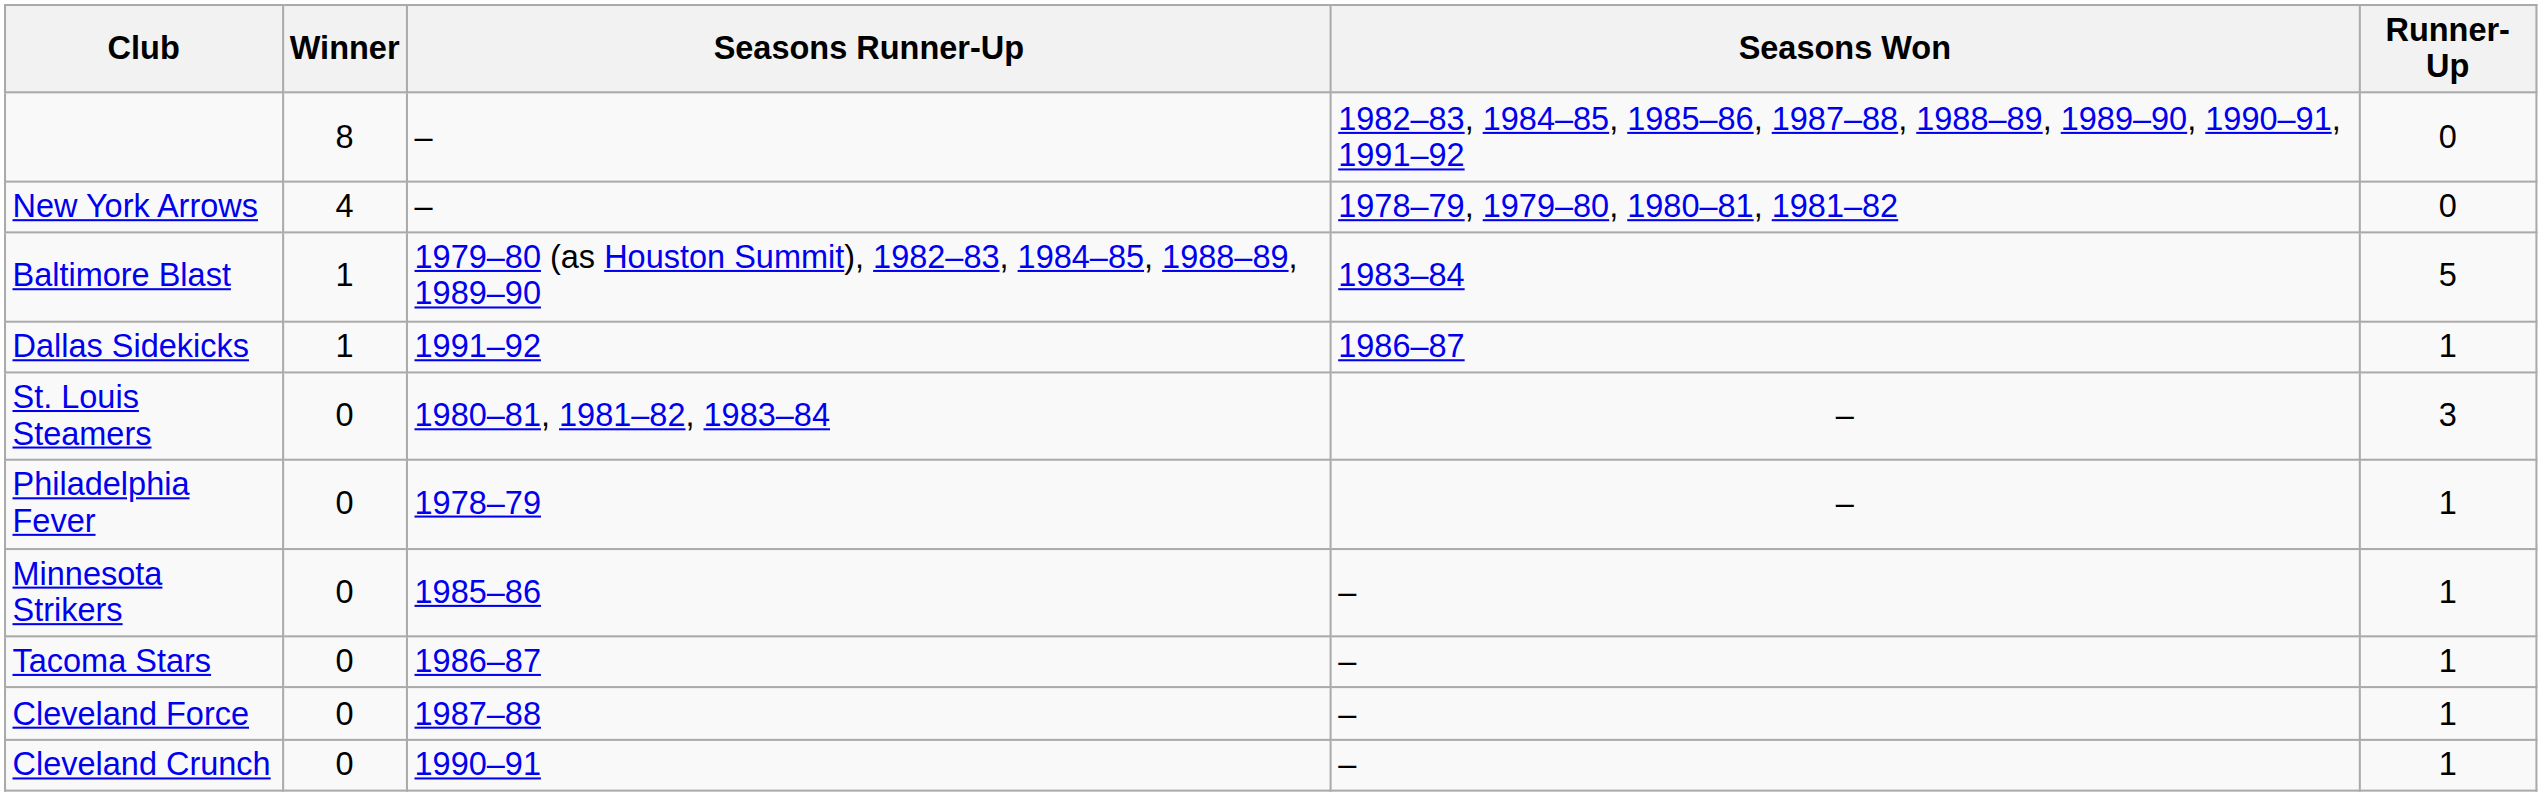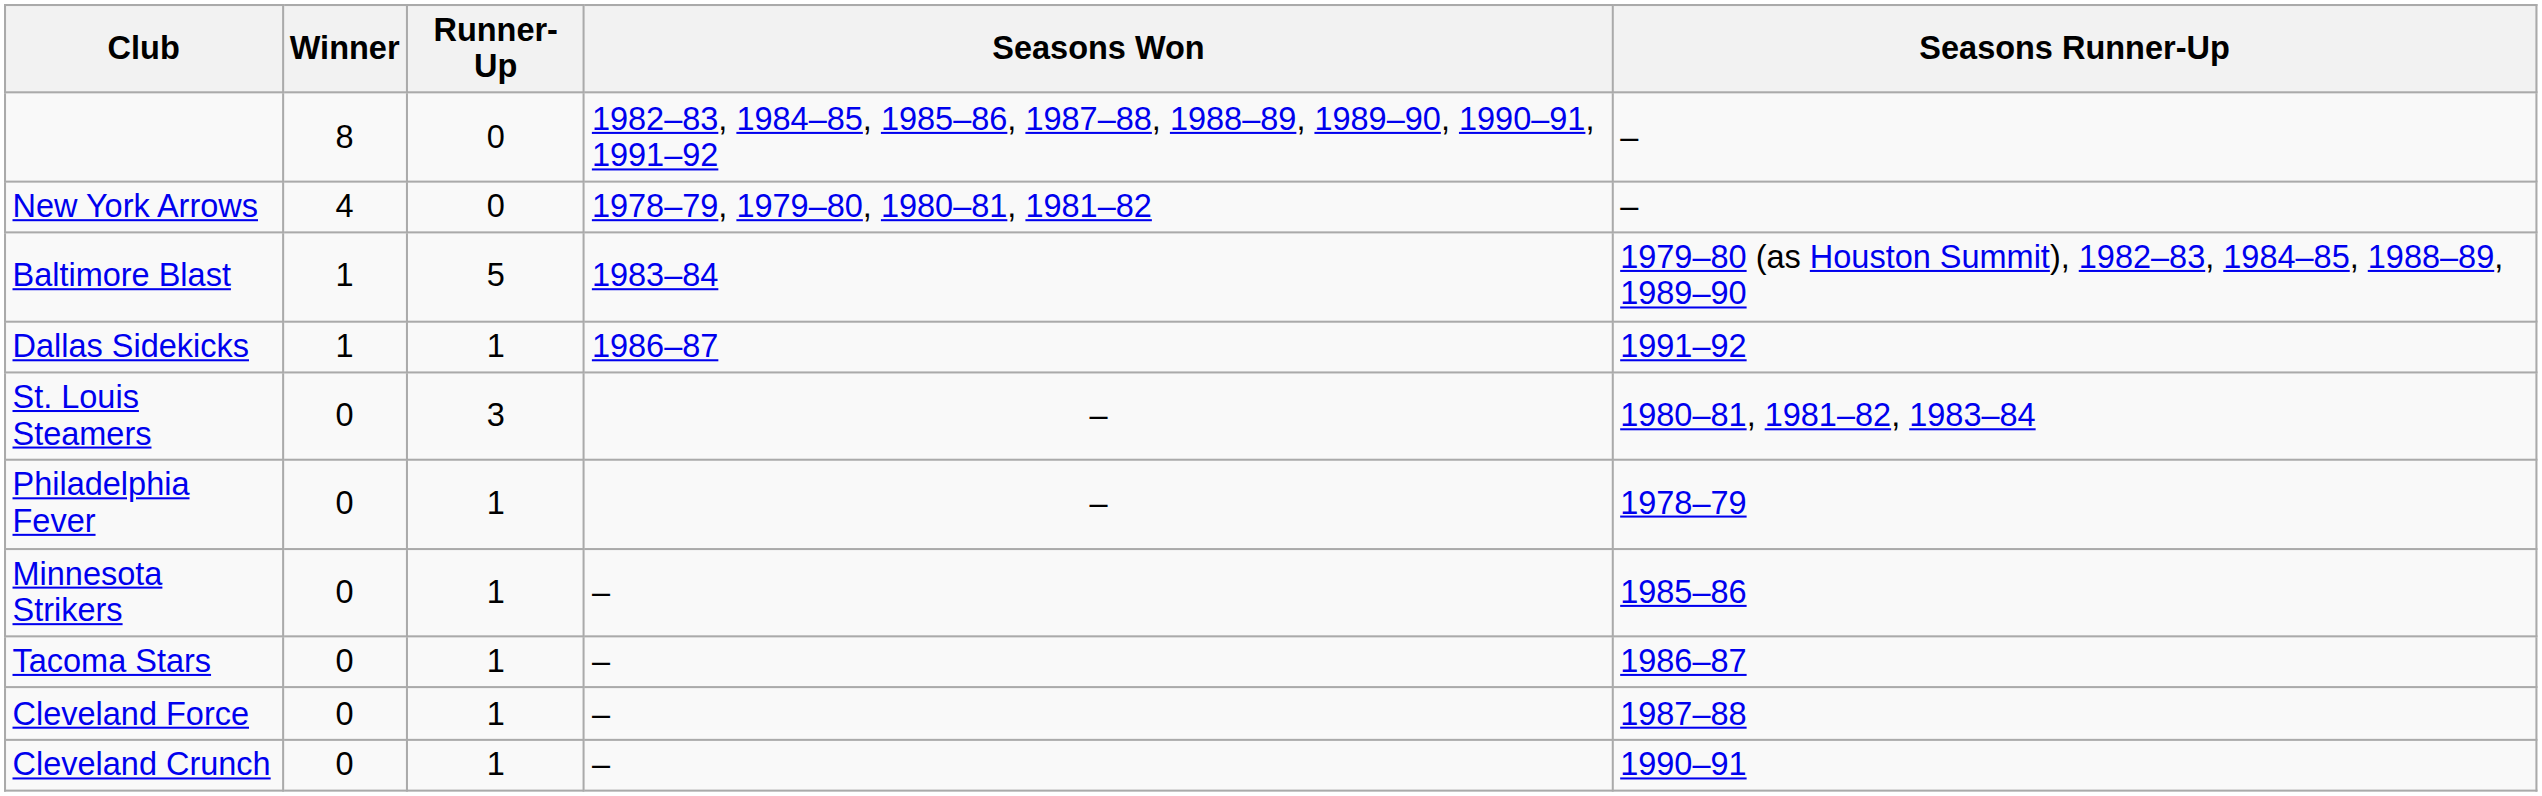 <table class="wikitable" style=text-align:center;">
 <tr>
 <th>Club</th>
 <th>Winner</th>
+<th>Runner-Up</th>
+<th>Seasons Won</th>
 <th>Seasons Runner-Up</th>
-<th>Seasons Won</th>
-<th>Runner-Up</th>
 </tr>
 <tr>
 <td align=left></td>
 <td>8</td>
+<td>0</td>
+<td align=left><a href='#'>1982–83</a>, <a href='#'>1984–85</a>, <a href='#'>1985–86</a>, <a href='#'>1987–88</a>, <a href='#'>1988–89</a>, <a href='#'>1989–90</a>, <a href='#'>1990–91</a>, <a href='#'>1991–92</a></td>
 <td align=left>–</td>
-<td align=left><a href='#'>1982–83</a>, <a href='#'>1984–85</a>, <a href='#'>1985–86</a>, <a href='#'>1987–88</a>, <a href='#'>1988–89</a>, <a href='#'>1989–90</a>, <a href='#'>1990–91</a>, <a href='#'>1991–92</a></td>
-<td>0</td>
 </tr>
 <tr>
 <td align=left><a href='#'>New York Arrows</a></td>
 <td>4</td>
+<td>0</td>
+<td align=left><a href='#'>1978–79</a>, <a href='#'>1979–80</a>, <a href='#'>1980–81</a>, <a href='#'>1981–82</a></td>
 <td align=left>–</td>
-<td align=left><a href='#'>1978–79</a>, <a href='#'>1979–80</a>, <a href='#'>1980–81</a>, <a href='#'>1981–82</a></td>
-<td>0</td>
 </tr>
 <tr>
 <td align=left><a href='#'>Baltimore Blast</a></td>
 <td>1</td>
+<td>5</td>
+<td align=left><a href='#'>1983–84</a></td>
 <td align=left><a href='#'>1979–80</a> (as <a href='#'>Houston Summit</a>), <a href='#'>1982–83</a>, <a href='#'>1984–85</a>, <a href='#'>1988–89</a>, <a href='#'>1989–90</a></td>
-<td align=left><a href='#'>1983–84</a></td>
-<td>5</td>
 </tr>
 <tr>
 <td align=left><a href='#'>Dallas Sidekicks</a></td>
 <td>1</td>
+<td>1</td>
+<td align=left><a href='#'>1986–87</a></td>
 <td align=left><a href='#'>1991–92</a></td>
-<td align=left><a href='#'>1986–87</a></td>
-<td>1</td>
 </tr>
 <tr>
 <td align=left><a href='#'>St. Louis Steamers</a></td>
 <td>0</td>
+<td>3</td>
+<td>–</td>
 <td align=left><a href='#'>1980–81</a>, <a href='#'>1981–82</a>, <a href='#'>1983–84</a></td>
-<td>–</td>
-<td>3</td>
 </tr>
 <tr>
 <td align=left><a href='#'>Philadelphia Fever</a></td>
 <td>0</td>
+<td>1</td>
+<td>–</td>
 <td align=left><a href='#'>1978–79</a></td>
-<td>–</td>
-<td>1</td>
 </tr>
 <tr>
 <td align=left><a href='#'>Minnesota Strikers</a></td>
 <td>0</td>
+<td>1</td>
+<td align=left>–</td>
 <td align=left><a href='#'>1985–86</a></td>
-<td align=left>–</td>
-<td>1</td>
 </tr>
 <tr>
 <td align=left><a href='#'>Tacoma Stars</a></td>
 <td>0</td>
+<td>1</td>
+<td align=left>–</td>
 <td align=left><a href='#'>1986–87</a></td>
-<td align=left>–</td>
-<td>1</td>
 </tr>
 <tr>
 <td align=left><a href='#'>Cleveland Force</a></td>
 <td>0</td>
+<td>1</td>
+<td align=left>–</td>
 <td align=left><a href='#'>1987–88</a></td>
-<td align=left>–</td>
-<td>1</td>
 </tr>
 <tr>
 <td align=left><a href='#'>Cleveland Crunch</a></td>
 <td>0</td>
+<td>1</td>
+<td align=left>–</td>
 <td align=left><a href='#'>1990–91</a></td>
-<td align=left>–</td>
-<td>1</td>
 </tr>
 </table>
